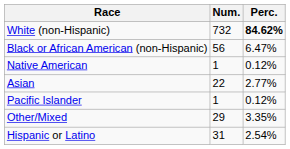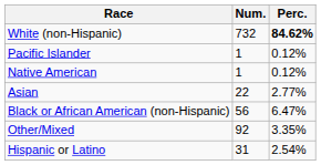 <table class="wikitable">
 <tr>
 <th>Race</th>
 <th>Num.</th>
 <th>Perc.</th>
 </tr>
 <tr>
 <td><a href='#'>White</a> (non-Hispanic)</td>
 <td>732</td>
 <td><strong>84.62%</strong></td>
 </tr>
 <tr>
-<td><a href='#'>Black or African American</a> (non-Hispanic)</td>
-<td>56</td>
-<td>6.47%</td>
+<td><a href='#'>Pacific Islander</a></td>
+<td>1</td>
+<td>0.12%</td>
 </tr>
 <tr>
 <td><a href='#'>Native American</a></td>
 <td>1</td>
 <td>0.12%</td>
 </tr>
 <tr>
 <td><a href='#'>Asian</a></td>
 <td>22</td>
 <td>2.77%</td>
 </tr>
 <tr>
-<td><a href='#'>Pacific Islander</a></td>
-<td>1</td>
-<td>0.12%</td>
+<td><a href='#'>Black or African American</a> (non-Hispanic)</td>
+<td>56</td>
+<td>6.47%</td>
 </tr>
 <tr>
 <td><a href='#'>Other/Mixed</a></td>
-<td>29</td>
+<td>92</td>
 <td>3.35%</td>
 </tr>
 <tr>
 <td><a href='#'>Hispanic</a> or <a href='#'>Latino</a></td>
 <td>31</td>
 <td>2.54%</td>
 </tr>
 </table>
